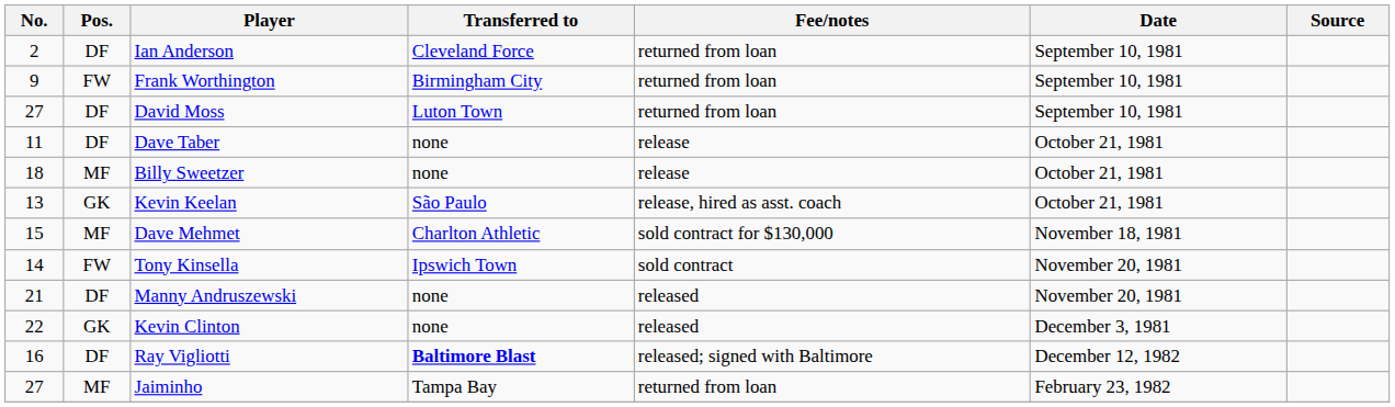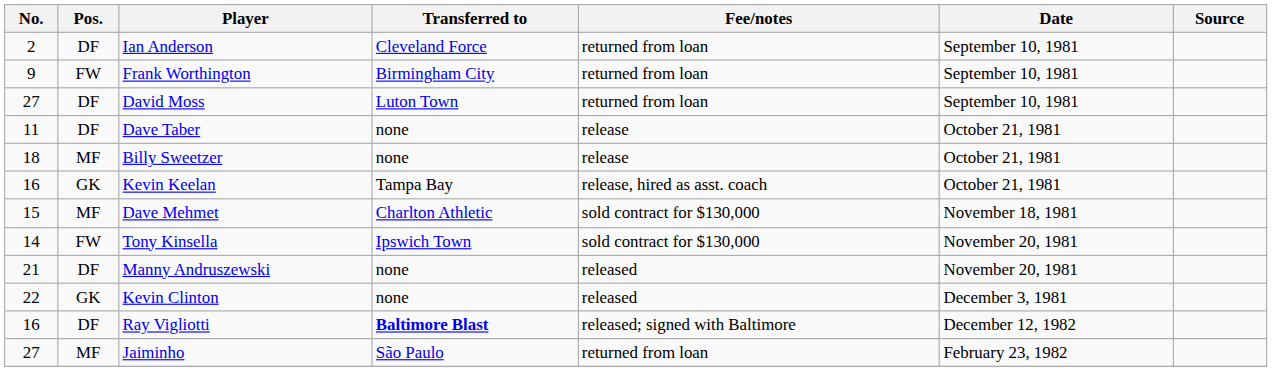 <table class="wikitable sortable" style="width:90%; text-align:center; font-size:95%; text-align:left;">
 <tr>
 <th>No.</th>
 <th>Pos.</th>
 <th>Player</th>
 <th>Transferred to</th>
 <th>Fee/notes</th>
 <th>Date</th>
 <th>Source</th>
 </tr>
 <tr>
 <td align=center>2</td>
 <td align=center>DF</td>
 <td> <a href='#'>Ian Anderson</a></td>
 <td> <a href='#'>Cleveland Force</a></td>
 <td>returned from loan</td>
 <td>September 10, 1981</td>
 <td></td>
 </tr>
 <tr>
 <td align=center>9</td>
 <td align=center>FW</td>
 <td> <a href='#'>Frank Worthington</a></td>
 <td> <a href='#'>Birmingham City</a></td>
 <td>returned from loan</td>
 <td>September 10, 1981</td>
 <td></td>
 </tr>
 <tr>
 <td align=center>27</td>
 <td align=center>DF</td>
 <td> <a href='#'>David Moss</a></td>
 <td> <a href='#'>Luton Town</a></td>
 <td>returned from loan</td>
 <td>September 10, 1981</td>
 <td></td>
 </tr>
 <tr>
 <td align=center>11</td>
 <td align=center>DF</td>
 <td> <a href='#'>Dave Taber</a></td>
 <td>none</td>
 <td>release</td>
 <td>October 21, 1981</td>
 <td></td>
 </tr>
 <tr>
 <td align=center>18</td>
 <td align=center>MF</td>
 <td> <a href='#'>Billy Sweetzer</a></td>
 <td>none</td>
 <td>release</td>
 <td>October 21, 1981</td>
 <td></td>
 </tr>
 <tr>
-<td align=center>13</td>
+<td align=center>16</td>
 <td align=center>GK</td>
 <td> <a href='#'>Kevin Keelan</a></td>
-<td> <a href='#'>São Paulo</a></td>
+<td> Tampa Bay</td>
 <td>release, hired as asst. coach</td>
 <td>October 21, 1981</td>
 <td></td>
 </tr>
 <tr>
 <td align=center>15</td>
 <td align=center>MF</td>
 <td> <a href='#'>Dave Mehmet</a></td>
 <td> <a href='#'>Charlton Athletic</a></td>
 <td>sold contract for $130,000</td>
 <td>November 18, 1981</td>
 <td></td>
 </tr>
 <tr>
 <td align=center>14</td>
 <td align=center>FW</td>
 <td> <a href='#'>Tony Kinsella</a></td>
 <td> <a href='#'>Ipswich Town</a></td>
-<td>sold contract</td>
+<td>sold contract for $130,000</td>
 <td>November 20, 1981</td>
 <td></td>
 </tr>
 <tr>
 <td align=center>21</td>
 <td align=center>DF</td>
 <td> <a href='#'>Manny Andruszewski</a></td>
 <td>none</td>
 <td>released</td>
 <td>November 20, 1981</td>
 <td></td>
 </tr>
 <tr>
 <td align=center>22</td>
 <td align=center>GK</td>
 <td> <a href='#'>Kevin Clinton</a></td>
 <td>none</td>
 <td>released</td>
 <td>December 3, 1981</td>
 <td></td>
 </tr>
 <tr>
 <td align=center>16</td>
 <td align=center>DF</td>
 <td> <a href='#'>Ray Vigliotti</a></td>
 <td><strong> <a href='#'>Baltimore Blast</a></strong></td>
 <td>released; signed with Baltimore</td>
 <td>December 12, 1982</td>
 <td></td>
 </tr>
 <tr>
 <td align=center>27</td>
 <td align=center>MF</td>
 <td> <a href='#'>Jaiminho</a></td>
-<td> Tampa Bay</td>
+<td> <a href='#'>São Paulo</a></td>
 <td>returned from loan</td>
 <td>February 23, 1982</td>
 <td></td>
 </tr>
 <tr>
 </tr>
 </table>
